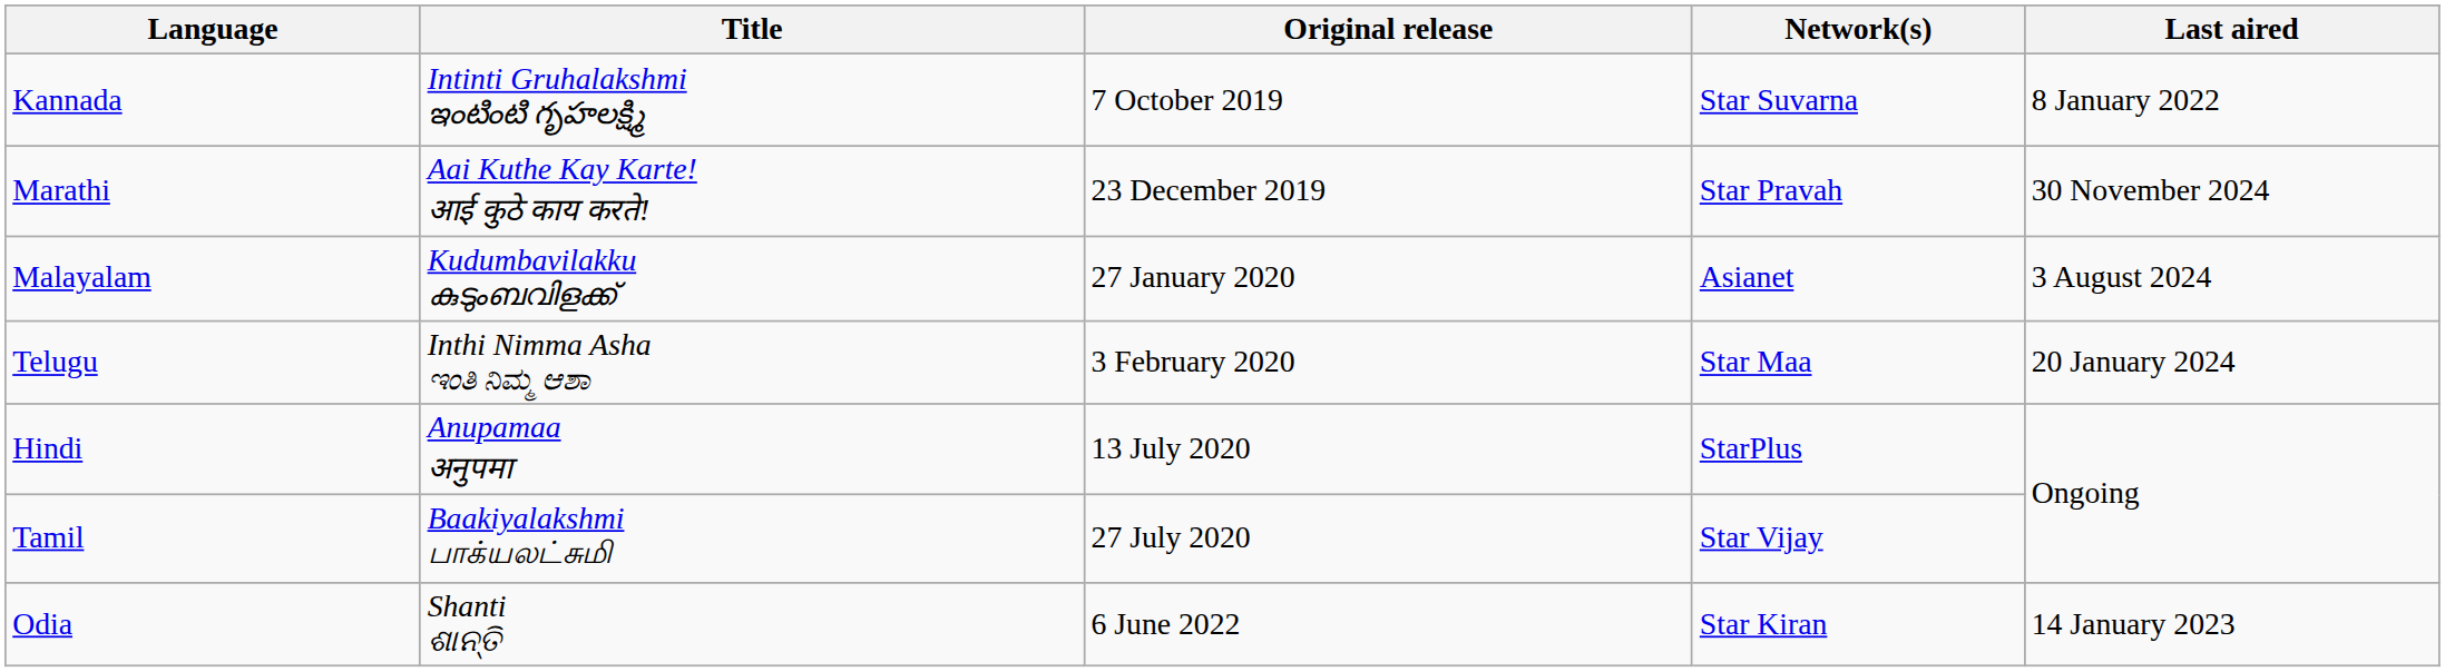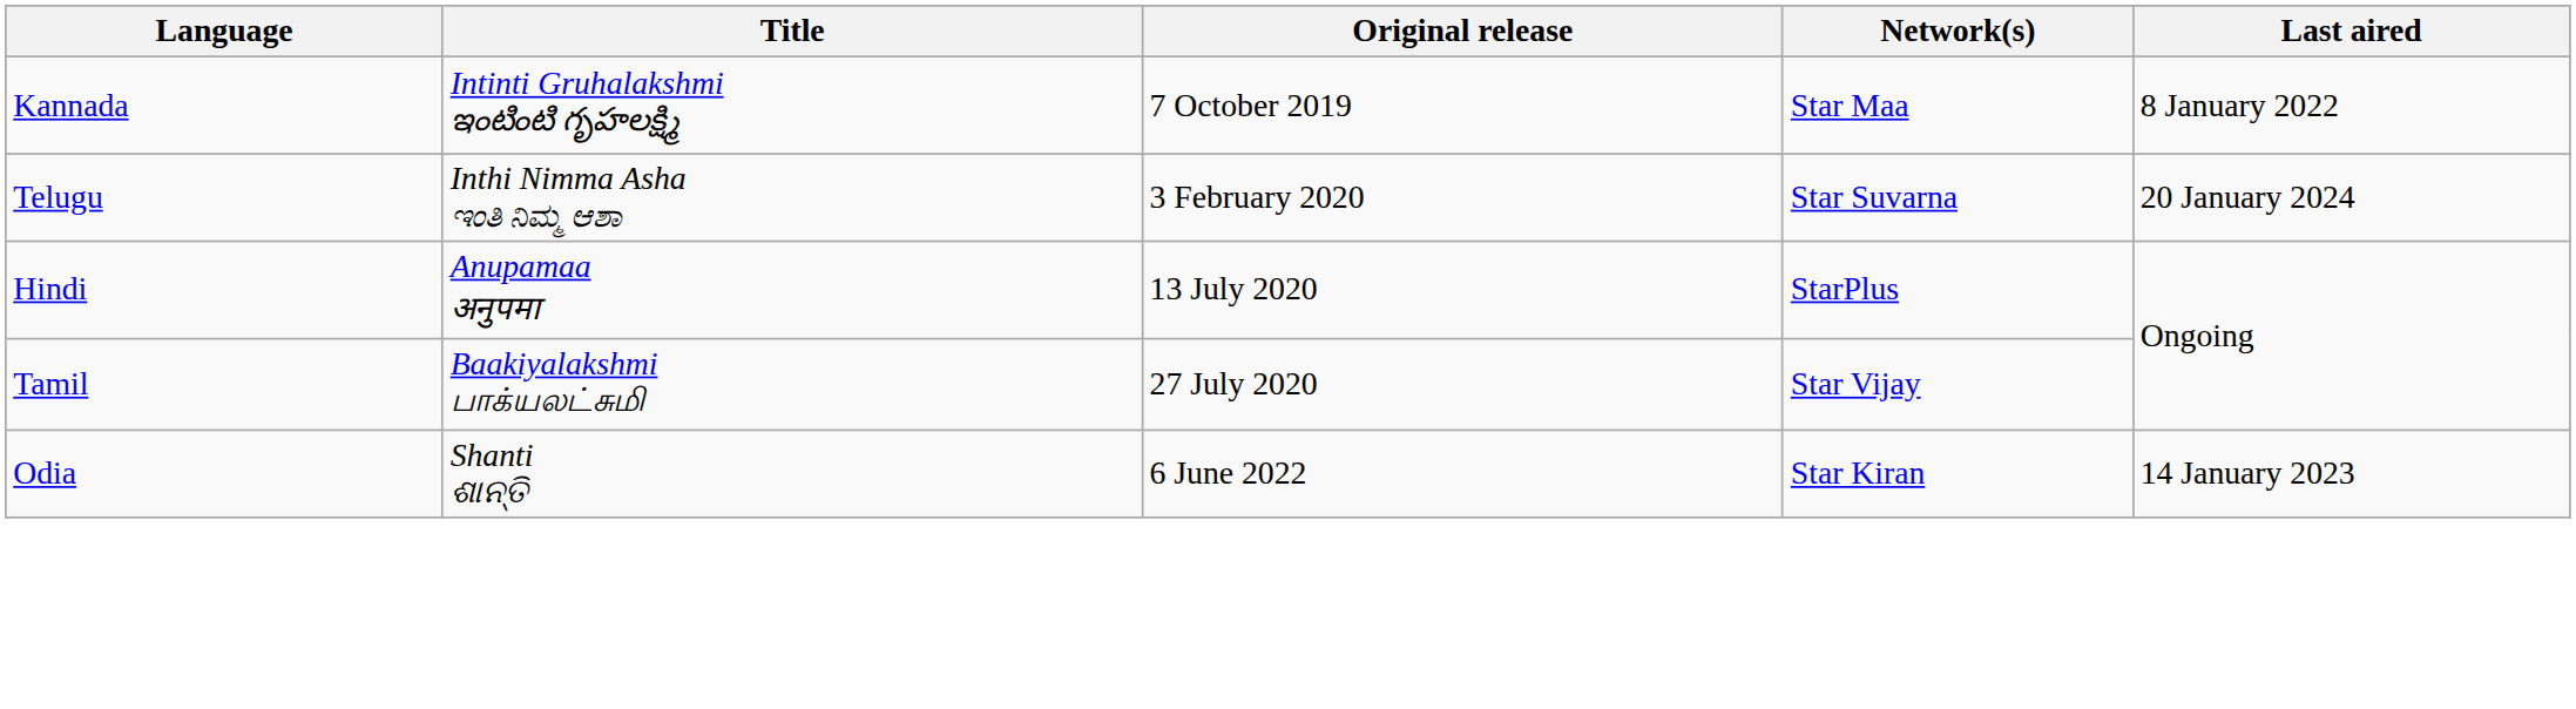 <table class="wikitable plainrowheaders" style="width: 100%; margin-right: 0;">
 <tr>
 <th style="width:15%;">Language</th>
 <th style="width:24%;">Title</th>
 <th style="width:22%;">Original release</th>
 <th style="width:12%;">Network(s)</th>
 <th style="width:15%;">Last aired</th>
 </tr>
 <tr>
 <td><a href='#'>Kannada</a></td>
 <td><em><a href='#'>Intinti Gruhalakshmi</a></em> <br> <em>ఇంటింటి గృహలక్ష్మి</em></td>
 <td>7 October 2019</td>
-<td><a href='#'>Star Suvarna</a></td>
+<td><a href='#'>Star Maa</a></td>
 <td>8 January 2022</td>
-</tr>
-<tr>
-<td><a href='#'>Marathi</a></td>
-<td><em><a href='#'>Aai Kuthe Kay Karte!</a></em> <br> <em>आई कुठे काय करते!</em></td>
-<td>23 December 2019</td>
-<td><a href='#'>Star Pravah</a></td>
-<td>30 November 2024</td>
-</tr>
-<tr>
-<td><a href='#'>Malayalam</a></td>
-<td><em><a href='#'>Kudumbavilakku</a></em> <br> <em>കുടുംബവിളക്ക്</em></td>
-<td>27 January 2020</td>
-<td><a href='#'>Asianet</a></td>
-<td>3 August 2024</td>
 </tr>
 <tr>
 <td><a href='#'>Telugu</a></td>
 <td><em>Inthi Nimma Asha</em> <br> <em>ಇಂತಿ ನಿಮ್ಮ ಆಶಾ</em></td>
 <td>3 February 2020</td>
-<td><a href='#'>Star Maa</a></td>
+<td><a href='#'>Star Suvarna</a></td>
 <td>20 January 2024</td>
 </tr>
 <tr>
 <td><a href='#'>Hindi</a></td>
 <td><em><a href='#'>Anupamaa</a></em> <br> <em>अनुपमा</em></td>
 <td>13 July 2020</td>
 <td><a href='#'>StarPlus</a></td>
 <td rowspan="2">Ongoing</td>
 </tr>
 <tr>
 <td><a href='#'>Tamil</a></td>
 <td><em><a href='#'>Baakiyalakshmi</a></em> <br> <em>பாக்யலட்சுமி</em></td>
 <td>27 July 2020</td>
 <td><a href='#'>Star Vijay</a></td>
 </tr>
 <tr>
 <td><a href='#'>Odia</a></td>
 <td><em>Shanti</em> <br> <em>ଶାନ୍ତି</em></td>
 <td>6 June 2022</td>
 <td><a href='#'>Star Kiran</a></td>
 <td>14 January 2023</td>
 </tr>
 </table>
